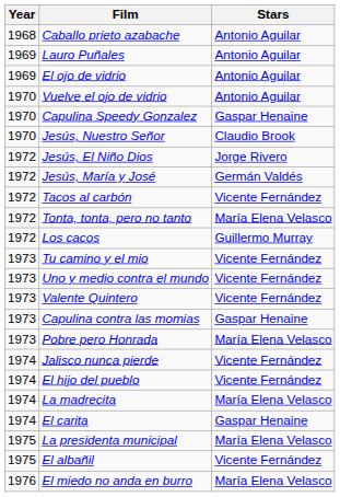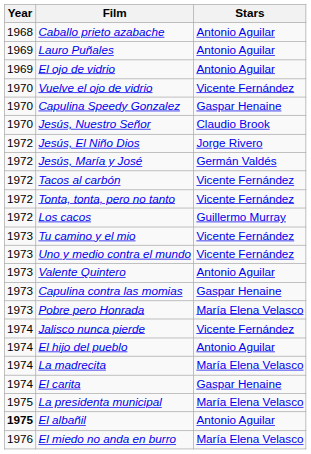 <table class="wikitable">
 <tr>
 <th>Year</th>
 <th>Film</th>
 <th>Stars</th>
 </tr>
 <tr>
 <td>1968</td>
 <td><em><a href='#'>Caballo prieto azabache</a></em></td>
 <td><a href='#'>Antonio Aguilar</a></td>
 </tr>
 <tr>
 <td>1969</td>
 <td><em><a href='#'>Lauro Puñales</a></em></td>
 <td><a href='#'>Antonio Aguilar</a></td>
 </tr>
 <tr>
 <td>1969</td>
 <td><em><a href='#'>El ojo de vidrio</a></em></td>
 <td><a href='#'>Antonio Aguilar</a></td>
 </tr>
 <tr>
 <td>1970</td>
 <td><em><a href='#'>Vuelve el ojo de vidrio</a></em></td>
-<td><a href='#'>Antonio Aguilar</a></td>
+<td><a href='#'>Vicente Fernández</a></td>
 </tr>
 <tr>
 <td>1970</td>
 <td><em><a href='#'>Capulina Speedy Gonzalez</a></em></td>
 <td><a href='#'>Gaspar Henaine</a></td>
 </tr>
 <tr>
 <td>1970</td>
 <td><em><a href='#'>Jesús, Nuestro Señor</a></em></td>
 <td><a href='#'>Claudio Brook</a></td>
 </tr>
 <tr>
 <td>1972</td>
 <td><em><a href='#'>Jesús, El Niño Dios</a></em></td>
 <td><a href='#'>Jorge Rivero</a></td>
 </tr>
 <tr>
 <td>1972</td>
 <td><em><a href='#'>Jesús, María y José</a></em></td>
 <td><a href='#'>Germán Valdés</a></td>
 </tr>
 <tr>
 <td>1972</td>
 <td><em><a href='#'>Tacos al carbón</a></em></td>
 <td><a href='#'>Vicente Fernández</a></td>
 </tr>
 <tr>
 <td>1972</td>
 <td><em><a href='#'>Tonta, tonta, pero no tanto</a></em></td>
-<td><a href='#'>María Elena Velasco</a></td>
+<td><a href='#'>Vicente Fernández</a></td>
 </tr>
 <tr>
 <td>1972</td>
 <td><em><a href='#'>Los cacos</a></em></td>
 <td><a href='#'>Guillermo Murray</a></td>
 </tr>
 <tr>
 <td>1973</td>
 <td><em><a href='#'>Tu camino y el mio</a></em></td>
 <td><a href='#'>Vicente Fernández</a></td>
 </tr>
 <tr>
 <td>1973</td>
 <td><em><a href='#'>Uno y medio contra el mundo</a></em></td>
 <td><a href='#'>Vicente Fernández</a></td>
 </tr>
 <tr>
 <td>1973</td>
 <td><em><a href='#'>Valente Quintero</a></em></td>
-<td><a href='#'>Vicente Fernández</a></td>
+<td><a href='#'>Antonio Aguilar</a></td>
 </tr>
 <tr>
 <td>1973</td>
 <td><em><a href='#'>Capulina contra las momias</a></em></td>
 <td><a href='#'>Gaspar Henaine</a></td>
 </tr>
 <tr>
 <td>1973</td>
 <td><em><a href='#'>Pobre pero Honrada</a></em></td>
 <td><a href='#'>María Elena Velasco</a></td>
 </tr>
 <tr>
 <td>1974</td>
 <td><em><a href='#'>Jalisco nunca pierde</a></em></td>
 <td><a href='#'>Vicente Fernández</a></td>
 </tr>
 <tr>
 <td>1974</td>
 <td><em><a href='#'>El hijo del pueblo</a></em></td>
-<td><a href='#'>Vicente Fernández</a></td>
+<td><a href='#'>Antonio Aguilar</a></td>
 </tr>
 <tr>
 <td>1974</td>
 <td><em><a href='#'>La madrecita</a></em></td>
 <td><a href='#'>María Elena Velasco</a></td>
 </tr>
 <tr>
 <td>1974</td>
 <td><em><a href='#'>El carita</a></em></td>
 <td><a href='#'>Gaspar Henaine</a></td>
 </tr>
 <tr>
 <td>1975</td>
 <td><em><a href='#'>La presidenta municipal</a></em></td>
 <td><a href='#'>María Elena Velasco</a></td>
 </tr>
 <tr>
-<td>1975</td>
+<td><strong>1975</strong></td>
 <td><em><a href='#'>El albañil</a></em></td>
-<td><a href='#'>Vicente Fernández</a></td>
+<td><a href='#'>Antonio Aguilar</a></td>
 </tr>
 <tr>
 <td>1976</td>
 <td><em><a href='#'>El miedo no anda en burro</a></em></td>
 <td><a href='#'>María Elena Velasco</a></td>
 </tr>
 </table>
